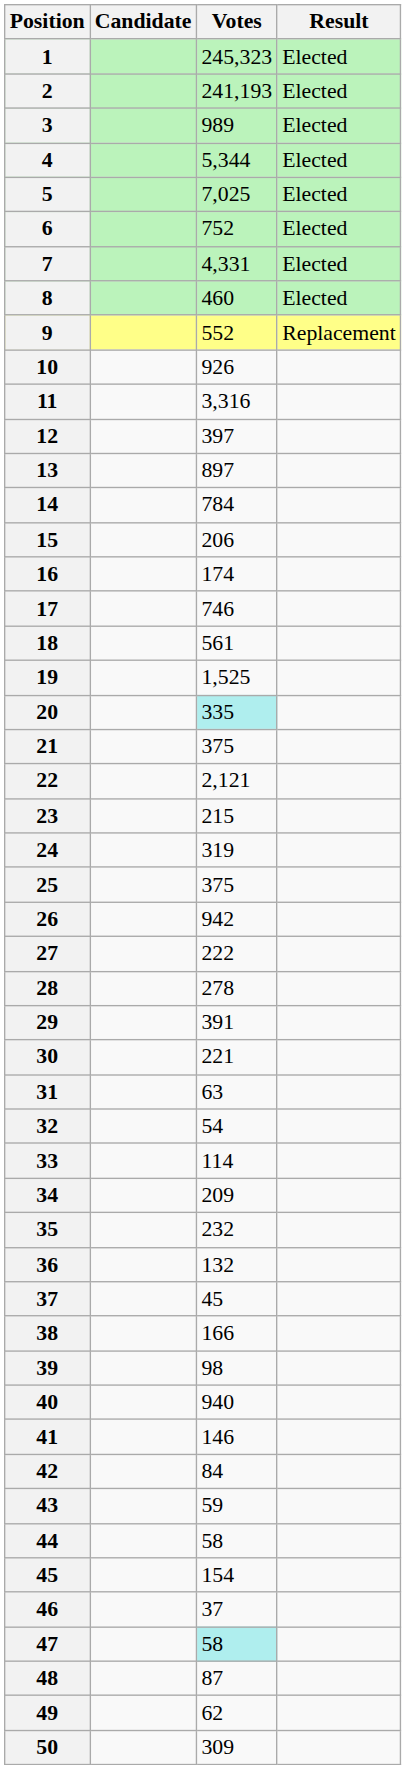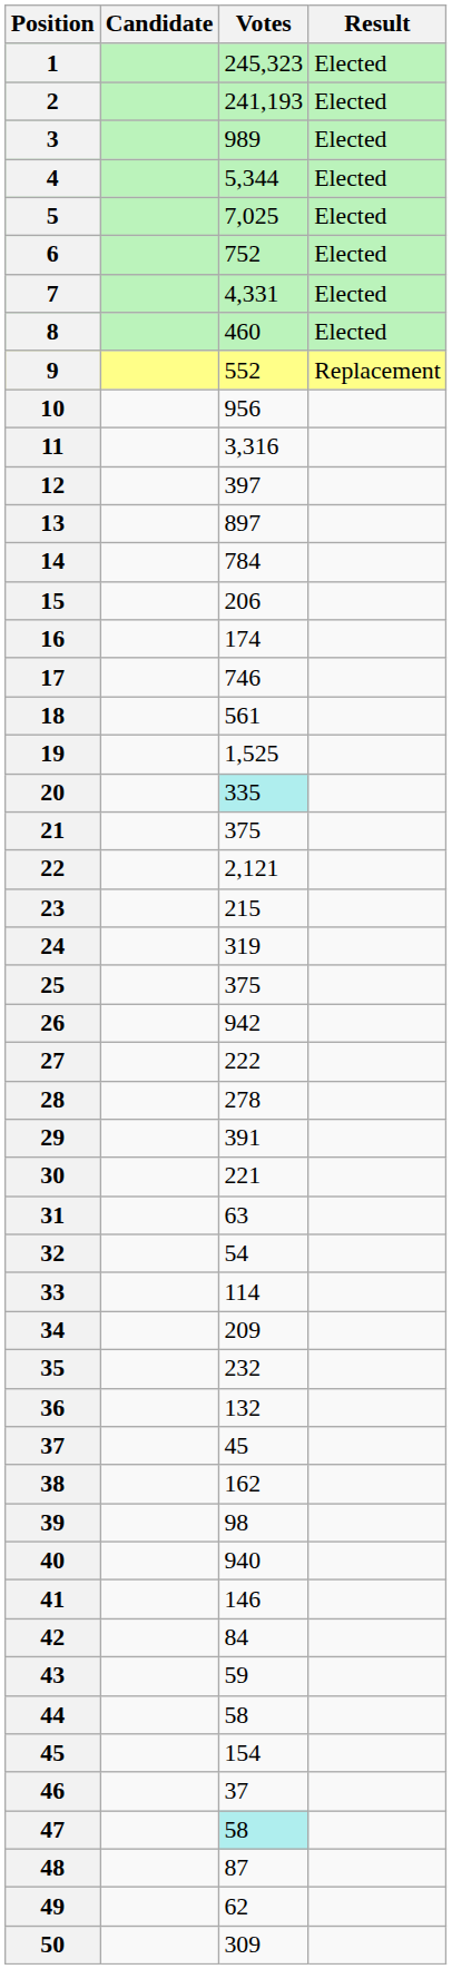 <table class="wikitable sortable col3right">
 <tr>
 <th scope="col">Position</th>
 <th scope="col">Candidate</th>
 <th scope="col">Votes</th>
 <th scope="col">Result</th>
 </tr>
 <tr bgcolor=bbf3bb>
 <th scope="row">1</th>
 <td></td>
 <td>245,323</td>
 <td>Elected</td>
 </tr>
 <tr bgcolor=bbf3bb>
 <th scope="row">2</th>
 <td></td>
 <td>241,193</td>
 <td>Elected</td>
 </tr>
 <tr bgcolor=bbf3bb>
 <th scope="row">3</th>
 <td></td>
 <td>989</td>
 <td>Elected</td>
 </tr>
 <tr bgcolor=bbf3bb>
 <th scope="row">4</th>
 <td></td>
 <td>5,344</td>
 <td>Elected</td>
 </tr>
 <tr bgcolor=bbf3bb>
 <th scope="row">5</th>
 <td></td>
 <td>7,025</td>
 <td>Elected</td>
 </tr>
 <tr bgcolor=bbf3bb>
 <th scope="row">6</th>
 <td></td>
 <td>752</td>
 <td>Elected</td>
 </tr>
 <tr bgcolor=bbf3bb>
 <th scope="row">7</th>
 <td></td>
 <td>4,331</td>
 <td>Elected</td>
 </tr>
 <tr bgcolor=bbf3bb>
 <th scope="row">8</th>
 <td></td>
 <td>460</td>
 <td>Elected</td>
 </tr>
 <tr bgcolor=#FF8>
 <th scope="row">9</th>
 <td></td>
 <td>552</td>
 <td>Replacement</td>
 </tr>
 <tr>
 <th scope="row">10</th>
 <td></td>
-<td>926</td>
+<td>956</td>
 <td></td>
 </tr>
 <tr>
 <th scope="row">11</th>
 <td></td>
 <td>3,316</td>
 <td></td>
 </tr>
 <tr>
 <th scope="row">12</th>
 <td></td>
 <td>397</td>
 <td></td>
 </tr>
 <tr>
 <th scope="row">13</th>
 <td></td>
 <td>897</td>
 <td></td>
 </tr>
 <tr>
 <th scope="row">14</th>
 <td></td>
 <td>784</td>
 <td></td>
 </tr>
 <tr>
 <th scope="row">15</th>
 <td></td>
 <td>206</td>
 <td></td>
 </tr>
 <tr>
 <th scope="row">16</th>
 <td></td>
 <td>174</td>
 <td></td>
 </tr>
 <tr>
 <th scope="row">17</th>
 <td></td>
 <td>746</td>
 <td></td>
 </tr>
 <tr>
 <th scope="row">18</th>
 <td></td>
 <td>561</td>
 <td></td>
 </tr>
 <tr>
 <th scope="row">19</th>
 <td></td>
 <td>1,525</td>
 <td></td>
 </tr>
 <tr>
 <th scope="row">20</th>
 <td></td>
 <td style="background: paleturquoise;">335</td>
 <td></td>
 </tr>
 <tr>
 <th scope="row">21</th>
 <td></td>
 <td>375</td>
 <td></td>
 </tr>
 <tr>
 <th scope="row">22</th>
 <td></td>
 <td>2,121</td>
 <td></td>
 </tr>
 <tr>
 <th scope="row">23</th>
 <td></td>
 <td>215</td>
 <td></td>
 </tr>
 <tr>
 <th scope="row">24</th>
 <td></td>
 <td>319</td>
 <td></td>
 </tr>
 <tr>
 <th scope="row">25</th>
 <td></td>
 <td>375</td>
 <td></td>
 </tr>
 <tr>
 <th scope="row">26</th>
 <td></td>
 <td>942</td>
 <td></td>
 </tr>
 <tr>
 <th scope="row">27</th>
 <td></td>
 <td>222</td>
 <td></td>
 </tr>
 <tr>
 <th scope="row">28</th>
 <td></td>
 <td>278</td>
 <td></td>
 </tr>
 <tr>
 <th scope="row">29</th>
 <td></td>
 <td>391</td>
 <td></td>
 </tr>
 <tr>
 <th scope="row">30</th>
 <td></td>
 <td>221</td>
 <td></td>
 </tr>
 <tr>
 <th scope="row">31</th>
 <td></td>
 <td>63</td>
 <td></td>
 </tr>
 <tr>
 <th scope="row">32</th>
 <td></td>
 <td>54</td>
 <td></td>
 </tr>
 <tr>
 <th scope="row">33</th>
 <td></td>
 <td>114</td>
 <td></td>
 </tr>
 <tr>
 <th scope="row">34</th>
 <td></td>
 <td>209</td>
 <td></td>
 </tr>
 <tr>
 <th scope="row">35</th>
 <td></td>
 <td>232</td>
 <td></td>
 </tr>
 <tr>
 <th scope="row">36</th>
 <td></td>
 <td>132</td>
 <td></td>
 </tr>
 <tr>
 <th scope="row">37</th>
 <td></td>
 <td>45</td>
 <td></td>
 </tr>
 <tr>
 <th scope="row">38</th>
 <td></td>
-<td>166</td>
+<td>162</td>
 <td></td>
 </tr>
 <tr>
 <th scope="row">39</th>
 <td></td>
 <td>98</td>
 <td></td>
 </tr>
 <tr>
 <th scope="row">40</th>
 <td></td>
 <td>940</td>
 <td></td>
 </tr>
 <tr>
 <th scope="row">41</th>
 <td></td>
 <td>146</td>
 <td></td>
 </tr>
 <tr>
 <th scope="row">42</th>
 <td></td>
 <td>84</td>
 <td></td>
 </tr>
 <tr>
 <th scope="row">43</th>
 <td></td>
 <td>59</td>
 <td></td>
 </tr>
 <tr>
 <th scope="row">44</th>
 <td></td>
 <td>58</td>
 <td></td>
 </tr>
 <tr>
 <th scope="row">45</th>
 <td></td>
 <td>154</td>
 <td></td>
 </tr>
 <tr>
 <th scope="row">46</th>
 <td></td>
 <td>37</td>
 <td></td>
 </tr>
 <tr>
 <th scope="row">47</th>
 <td></td>
 <td style="background: paleturquoise;">58</td>
 <td></td>
 </tr>
 <tr>
 <th scope="row">48</th>
 <td></td>
 <td>87</td>
 <td></td>
 </tr>
 <tr>
 <th scope="row">49</th>
 <td></td>
 <td>62</td>
 <td></td>
 </tr>
 <tr>
 <th scope="row">50</th>
 <td></td>
 <td>309</td>
 </tr>
 </table>
